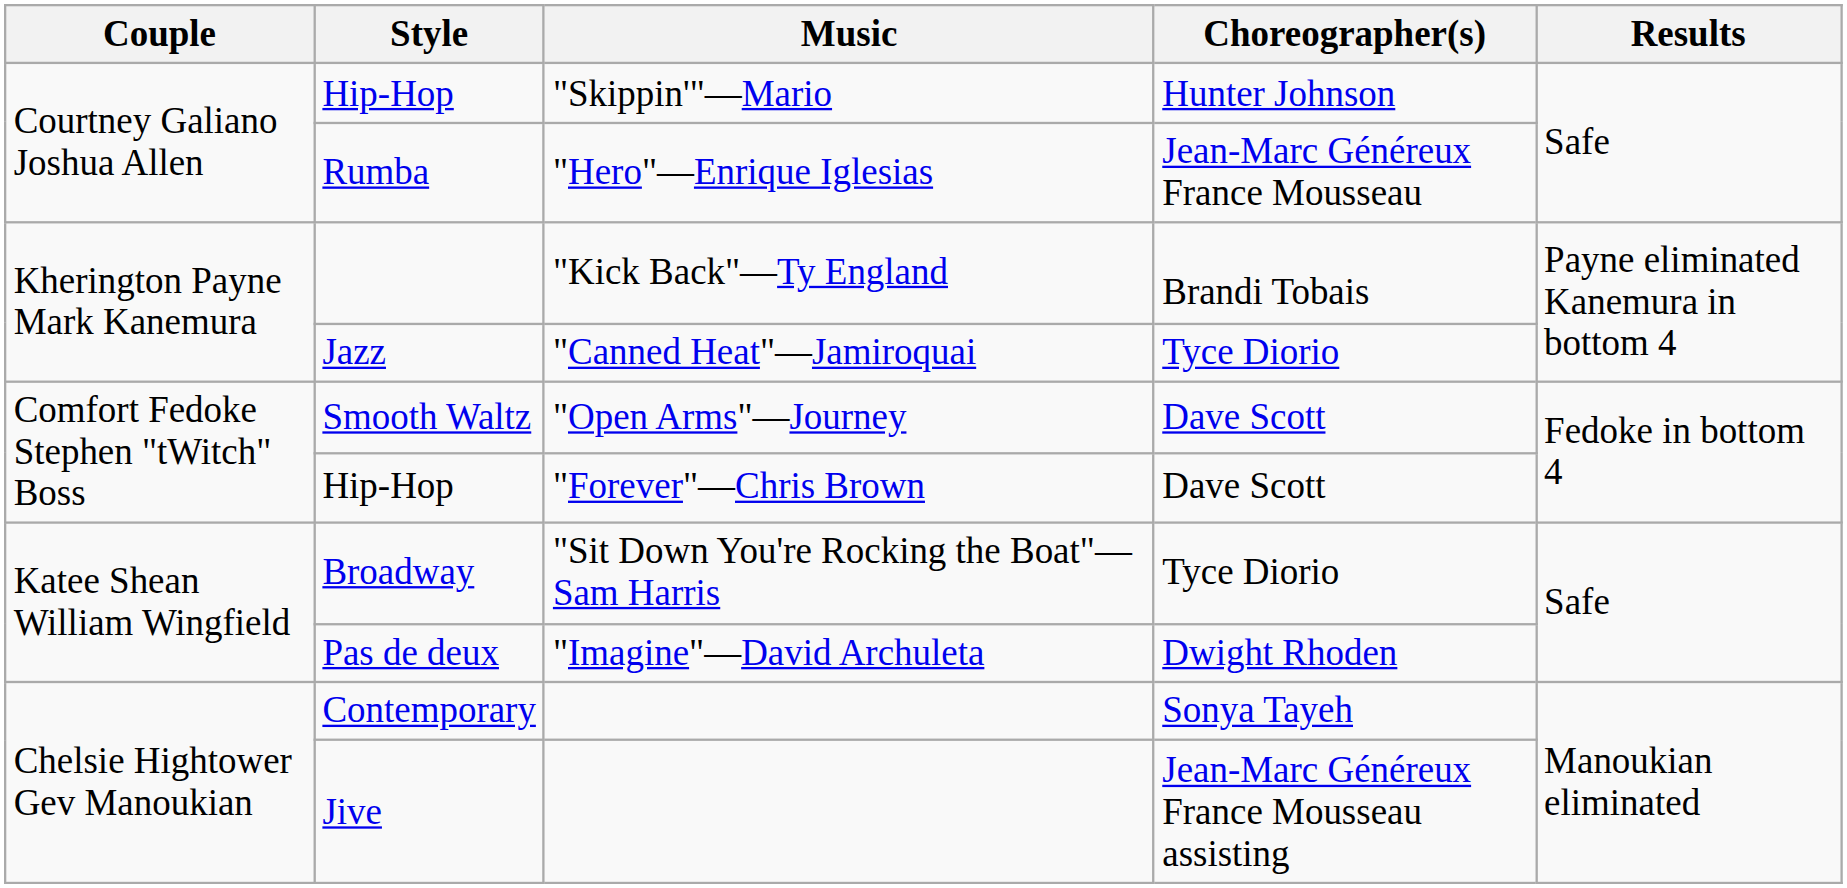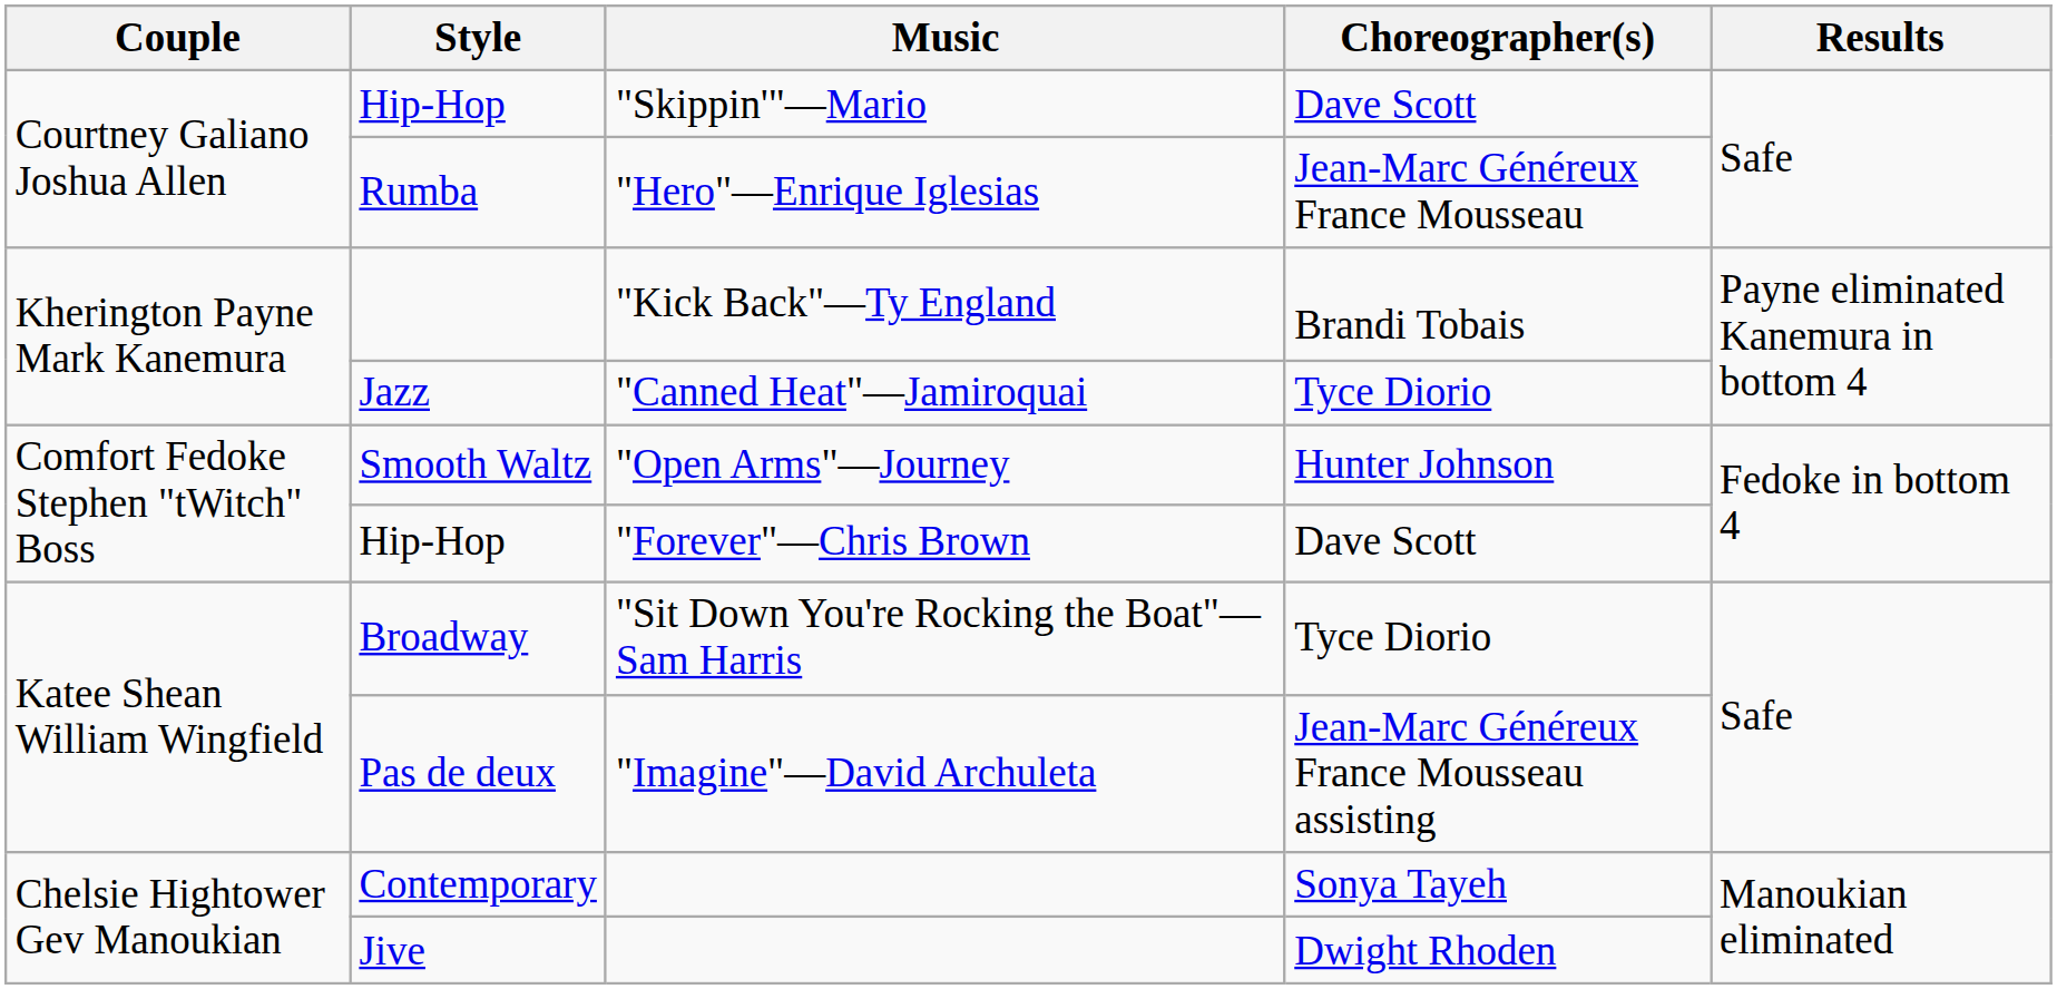 <table class="wikitable" style="width:90%;">
 <tr>
 <th>Couple</th>
 <th>Style</th>
 <th>Music</th>
 <th>Choreographer(s)</th>
 <th>Results</th>
 </tr>
 <tr>
 <td rowspan="2">Courtney Galiano<br>Joshua Allen</td>
 <td><a href='#'>Hip-Hop</a></td>
 <td>"Skippin'"—<a href='#'>Mario</a></td>
-<td><a href='#'>Hunter Johnson</a></td>
+<td><a href='#'>Dave Scott</a></td>
 <td rowspan="2">Safe</td>
 </tr>
 <tr>
 <td><a href='#'>Rumba</a></td>
 <td>"<a href='#'>Hero</a>"—<a href='#'>Enrique Iglesias</a></td>
 <td><a href='#'>Jean-Marc Généreux</a><br>France Mousseau</td>
 </tr>
 <tr>
 <td rowspan="2">Kherington Payne<br>Mark Kanemura</td>
 <td></td>
 <td>"Kick Back"—<a href='#'>Ty England</a></td>
 <td><br>Brandi Tobais</td>
 <td rowspan="2">Payne eliminated<br>Kanemura in bottom 4</td>
 </tr>
 <tr>
 <td><a href='#'>Jazz</a></td>
 <td>"<a href='#'>Canned Heat</a>"—<a href='#'>Jamiroquai</a></td>
 <td><a href='#'>Tyce Diorio</a></td>
 </tr>
 <tr>
 <td rowspan="2">Comfort Fedoke<br>Stephen "tWitch" Boss</td>
 <td><a href='#'>Smooth Waltz</a></td>
 <td>"<a href='#'>Open Arms</a>"—<a href='#'>Journey</a></td>
-<td><a href='#'>Dave Scott</a></td>
+<td><a href='#'>Hunter Johnson</a></td>
 <td rowspan="2">Fedoke in bottom 4</td>
 </tr>
 <tr>
 <td>Hip-Hop</td>
 <td>"<a href='#'>Forever</a>"—<a href='#'>Chris Brown</a></td>
 <td>Dave Scott</td>
 </tr>
 <tr>
 <td rowspan="2">Katee Shean<br>William Wingfield</td>
 <td><a href='#'>Broadway</a></td>
 <td>"Sit Down You're Rocking the Boat"—<a href='#'>Sam Harris</a></td>
 <td>Tyce Diorio</td>
 <td rowspan="2">Safe</td>
 </tr>
 <tr>
 <td><a href='#'>Pas de deux</a></td>
 <td>"<a href='#'>Imagine</a>"—<a href='#'>David Archuleta</a></td>
-<td><a href='#'>Dwight Rhoden</a><br></td>
+<td><a href='#'>Jean-Marc Généreux</a><br>France Mousseau assisting</td>
 </tr>
 <tr>
 <td rowspan="2">Chelsie Hightower<br>Gev Manoukian</td>
 <td><a href='#'>Contemporary</a></td>
 <td></td>
 <td><a href='#'>Sonya Tayeh</a></td>
 <td rowspan="2">Manoukian eliminated</td>
 </tr>
 <tr>
 <td><a href='#'>Jive</a></td>
 <td></td>
-<td><a href='#'>Jean-Marc Généreux</a><br>France Mousseau assisting</td>
+<td><a href='#'>Dwight Rhoden</a><br></td>
 </tr>
 </table>
